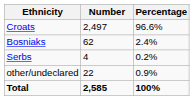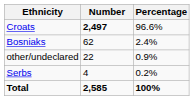 <table class="wikitable">
 <tr>
 <th width="100px">Ethnicity</th>
 <th width="80px">Number</th>
 <th width="80px">Percentage</th>
 </tr>
 <tr>
 <td><a href='#'>Croats</a></td>
-<td>2,497</td>
+<td><strong>2,497</strong></td>
 <td>96.6%</td>
 </tr>
 <tr>
 <td><a href='#'>Bosniaks</a></td>
 <td>62</td>
 <td>2.4%</td>
 </tr>
 <tr>
+<td>other/undeclared</td>
+<td>22</td>
+<td>0.9%</td>
+</tr>
+<tr>
 <td><a href='#'>Serbs</a></td>
 <td>4</td>
 <td>0.2%</td>
-</tr>
-<tr>
-<td>other/undeclared</td>
-<td>22</td>
-<td>0.9%</td>
 </tr>
 <tr>
 <td><strong>Total</strong></td>
 <td><strong>2,585</strong></td>
 <td><strong>100%</strong></td>
 </tr>
 </table>
